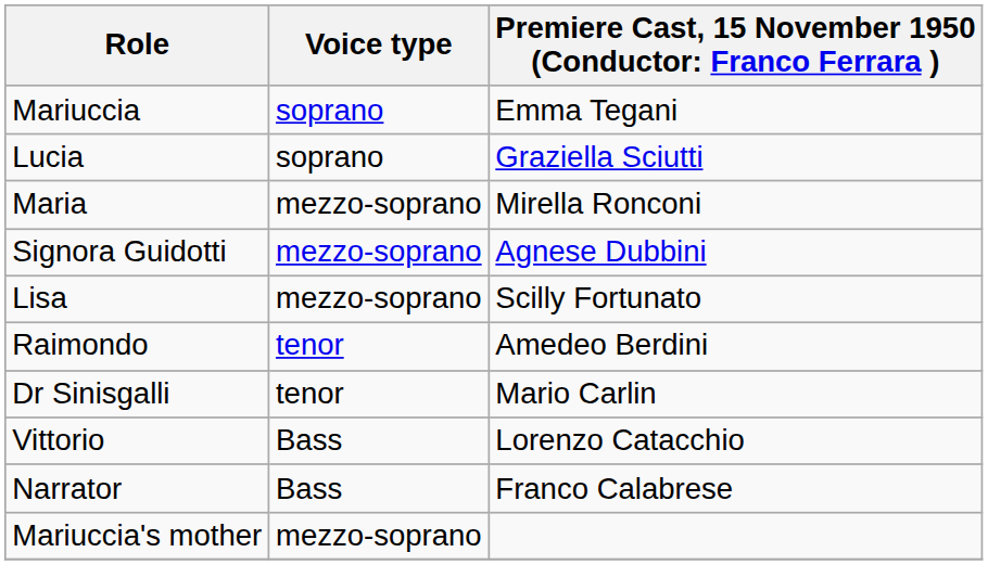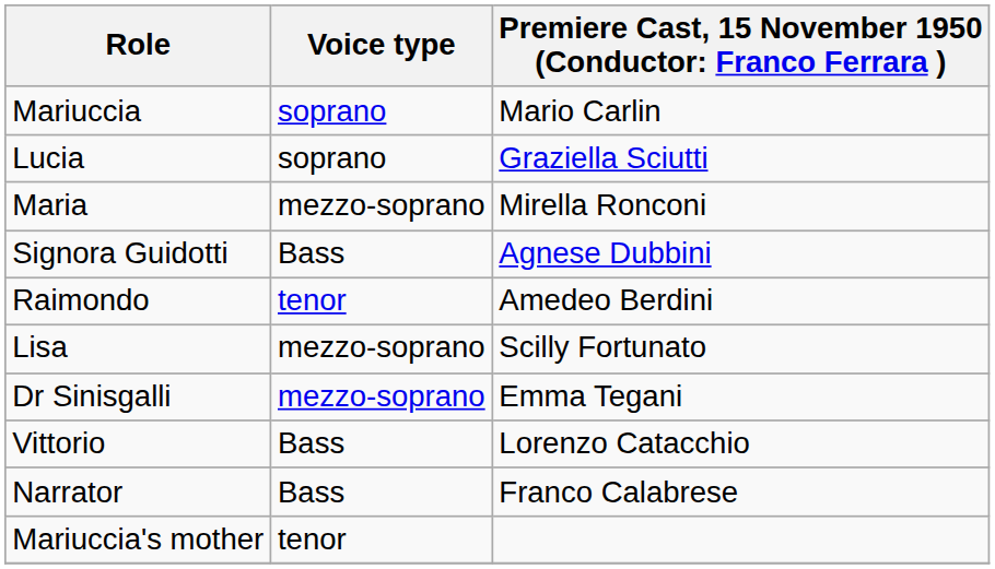 <table class="wikitable">
 <tr>
 <th>Role</th>
 <th>Voice type</th>
 <th>Premiere Cast, 15 November 1950<br>(Conductor: <a href='#'>Franco Ferrara</a> )</th>
 </tr>
 <tr>
 <td>Mariuccia</td>
 <td><a href='#'>soprano</a></td>
-<td>Emma Tegani</td>
+<td>Mario Carlin</td>
 </tr>
 <tr>
 <td>Lucia</td>
 <td>soprano</td>
 <td><a href='#'>Graziella Sciutti</a></td>
 </tr>
 <tr>
 <td>Maria</td>
 <td>mezzo-soprano</td>
 <td>Mirella Ronconi</td>
 </tr>
 <tr>
 <td>Signora Guidotti</td>
-<td><a href='#'>mezzo-soprano</a></td>
+<td>Bass</td>
 <td><a href='#'>Agnese Dubbini</a></td>
+</tr>
+<tr>
+<td>Raimondo</td>
+<td><a href='#'>tenor</a></td>
+<td>Amedeo Berdini</td>
 </tr>
 <tr>
 <td>Lisa</td>
 <td>mezzo-soprano</td>
 <td>Scilly Fortunato</td>
 </tr>
 <tr>
-<td>Raimondo</td>
-<td><a href='#'>tenor</a></td>
-<td>Amedeo Berdini</td>
-</tr>
-<tr>
 <td>Dr Sinisgalli</td>
-<td>tenor</td>
-<td>Mario Carlin</td>
+<td><a href='#'>mezzo-soprano</a></td>
+<td>Emma Tegani</td>
 </tr>
 <tr>
 <td>Vittorio</td>
 <td>Bass</td>
 <td>Lorenzo Catacchio</td>
 </tr>
 <tr>
 <td>Narrator</td>
 <td>Bass</td>
 <td>Franco Calabrese</td>
 </tr>
 <tr>
 <td>Mariuccia's mother</td>
-<td>mezzo-soprano</td>
+<td>tenor</td>
 <td></td>
 </tr>
 <tr>
 </tr>
 </table>
